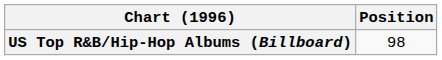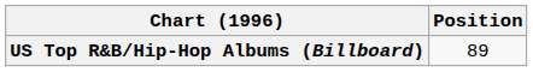 <table class="wikitable sortable plainrowheaders">
 <tr>
 <th scope="col">Chart (1996)</th>
 <th scope="col">Position</th>
 </tr>
 <tr>
 <th scope="row">US Top R&B/Hip-Hop Albums (<em>Billboard</em>)</th>
-<td style="text-align:center;">98</td>
+<td style="text-align:center;">89</td>
 </tr>
 </table>
